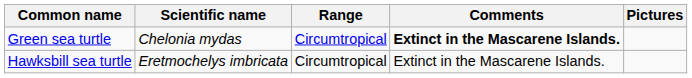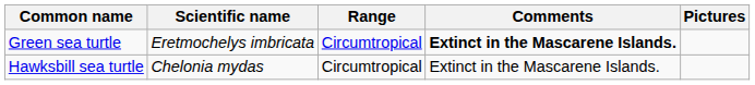 <table class="wikitable sortable">
 <tr>
 <th>Common name</th>
 <th>Scientific name</th>
 <th>Range</th>
 <th class="unsortable">Comments</th>
 <th class="unsortable">Pictures</th>
 </tr>
 <tr>
 <td><a href='#'>Green sea turtle</a></td>
-<td><em>Chelonia mydas</em></td>
+<td><em>Eretmochelys imbricata</em></td>
 <td><a href='#'>Circumtropical</a></td>
 <td><strong>Extinct in the Mascarene Islands.</strong></td>
 <td></td>
 </tr>
 <tr>
 <td><a href='#'>Hawksbill sea turtle</a></td>
-<td><em>Eretmochelys imbricata</em></td>
+<td><em>Chelonia mydas</em></td>
 <td>Circumtropical</td>
 <td>Extinct in the Mascarene Islands.</td>
 <td></td>
 </tr>
 </table>
